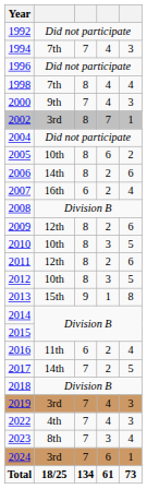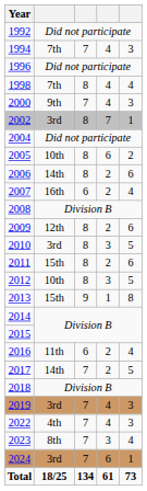 <table class="wikitable" style="text-align: center;">
 <tr>
 <th>Year</th>
 <th width="50"></th>
 <th width=25></th>
 <th width=25></th>
 <th width=25></th>
 </tr>
 <tr>
 <td> <a href='#'>1992</a></td>
 <td colspan=4><em>Did not participate</em></td>
 </tr>
 <tr>
 <td> <a href='#'>1994</a></td>
 <td>7th</td>
 <td>7</td>
 <td>4</td>
 <td>3</td>
 </tr>
 <tr>
 <td> <a href='#'>1996</a></td>
 <td colspan=4><em>Did not participate</em></td>
 </tr>
 <tr>
 <td> <a href='#'>1998</a></td>
 <td>7th</td>
 <td>8</td>
 <td>4</td>
 <td>4</td>
 </tr>
 <tr>
 <td> <a href='#'>2000</a></td>
 <td>9th</td>
 <td>7</td>
 <td>4</td>
 <td>3</td>
 </tr>
 <tr bgcolor=silver>
 <td> <a href='#'>2002</a></td>
 <td>3rd</td>
 <td>8</td>
 <td>7</td>
 <td>1</td>
 </tr>
 <tr>
 <td> <a href='#'>2004</a></td>
 <td colspan=4><em>Did not participate</em></td>
 </tr>
 <tr>
 <td> <a href='#'>2005</a></td>
 <td>10th</td>
 <td>8</td>
 <td>6</td>
 <td>2</td>
 </tr>
 <tr>
 <td> <a href='#'>2006</a></td>
 <td>14th</td>
 <td>8</td>
 <td>2</td>
 <td>6</td>
 </tr>
 <tr>
 <td> <a href='#'>2007</a></td>
 <td>16th</td>
 <td>6</td>
 <td>2</td>
 <td>4</td>
 </tr>
 <tr>
 <td> <a href='#'>2008</a></td>
 <td colspan=4><em>Division B </em></td>
 </tr>
 <tr>
 <td> <a href='#'>2009</a></td>
 <td>12th</td>
 <td>8</td>
 <td>2</td>
 <td>6</td>
 </tr>
 <tr>
 <td> <a href='#'>2010</a></td>
-<td>10th</td>
+<td>3rd</td>
 <td>8</td>
 <td>3</td>
 <td>5</td>
 </tr>
 <tr>
 <td> <a href='#'>2011</a></td>
-<td>12th</td>
+<td>15th</td>
 <td>8</td>
 <td>2</td>
 <td>6</td>
 </tr>
 <tr>
 <td> <a href='#'>2012</a></td>
 <td>10th</td>
 <td>8</td>
 <td>3</td>
 <td>5</td>
 </tr>
 <tr>
 <td> <a href='#'>2013</a></td>
 <td>15th</td>
 <td>9</td>
 <td>1</td>
 <td>8</td>
 </tr>
 <tr>
 <td> <a href='#'>2014</a></td>
 <td rowspan=2 colspan=4><em>Division B </em></td>
 </tr>
 <tr>
 <td> <a href='#'>2015</a></td>
 </tr>
 <tr>
 <td> <a href='#'>2016</a></td>
 <td>11th</td>
 <td>6</td>
 <td>2</td>
 <td>4</td>
 </tr>
 <tr>
 <td> <a href='#'>2017</a></td>
 <td>14th</td>
 <td>7</td>
 <td>2</td>
 <td>5</td>
 </tr>
 <tr>
 <td> <a href='#'>2018</a></td>
 <td colspan=4><em>Division B </em></td>
 </tr>
 <tr bgcolor=cc9966>
 <td> <a href='#'>2019</a></td>
 <td>3rd</td>
 <td>7</td>
 <td>4</td>
 <td>3</td>
 </tr>
 <tr>
 <td> <a href='#'>2022</a></td>
 <td>4th</td>
 <td>7</td>
 <td>4</td>
 <td>3</td>
 </tr>
 <tr>
 <td> <a href='#'>2023</a></td>
 <td>8th</td>
 <td>7</td>
 <td>3</td>
 <td>4</td>
 </tr>
 <tr bgcolor=cc9966>
 <td> <a href='#'>2024</a></td>
 <td>3rd</td>
 <td>7</td>
 <td>6</td>
 <td>1</td>
 </tr>
 <tr>
 <td><strong>Total</strong></td>
 <td><strong>18/25</strong></td>
 <td><strong>134</strong></td>
 <td><strong>61</strong></td>
 <td><strong>73</strong></td>
 </tr>
 </table>
